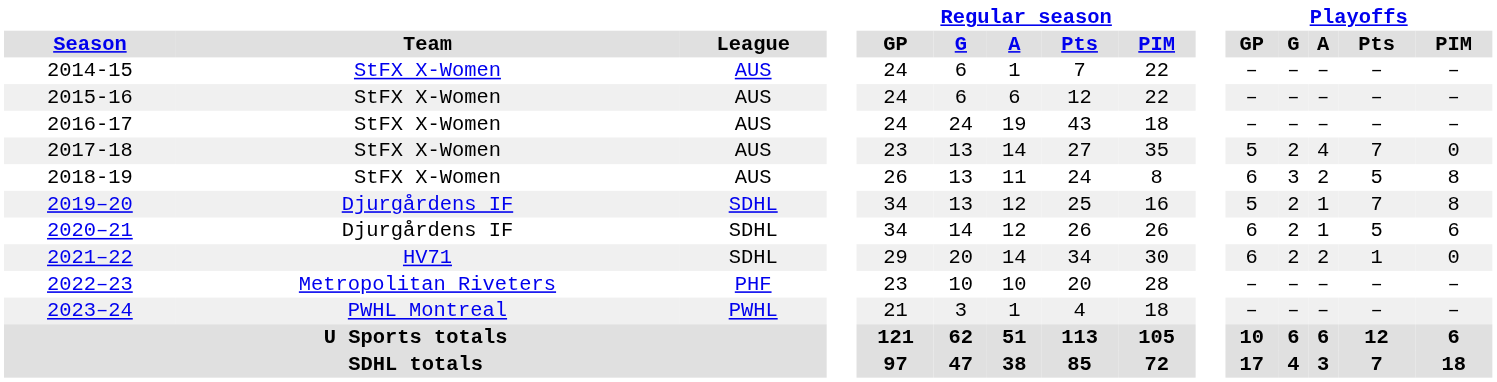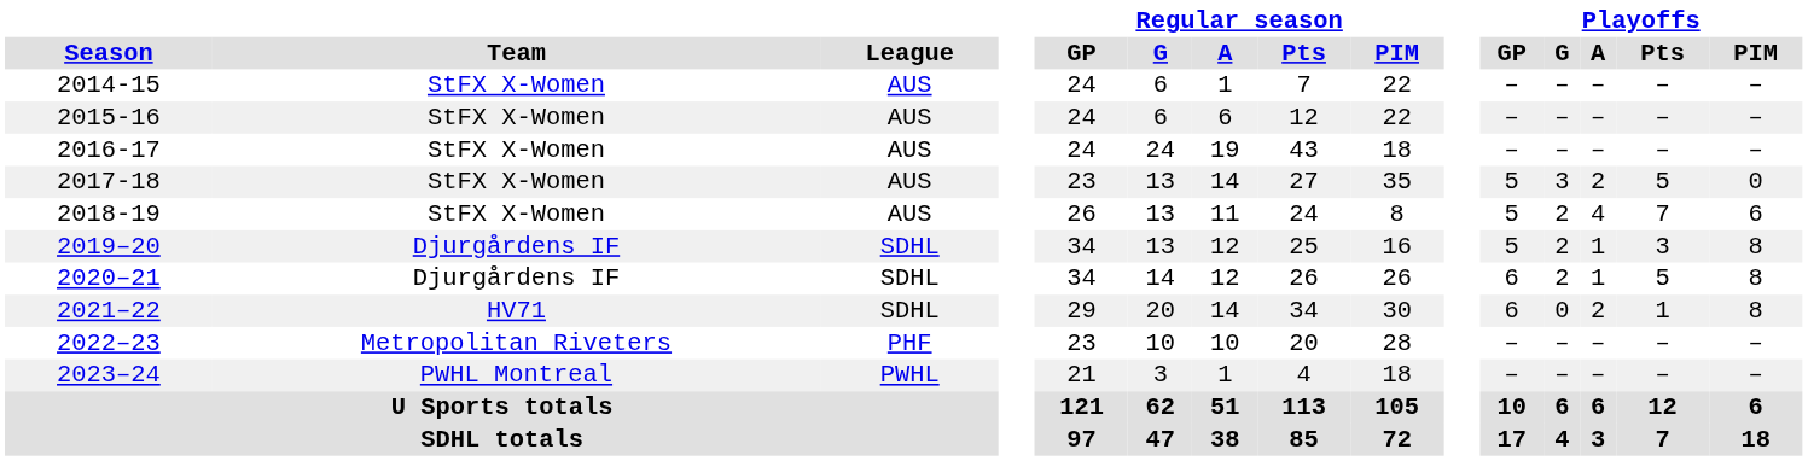 <table border="0" cellpadding="1" cellspacing="0" width="75%" style="text-align:center">
 <tr>
 <th colspan="3" bgcolor="#ffffff"> </th>
 <th rowspan="97" bgcolor="#ffffff"> </th>
 <th colspan="5"><a href='#'>Regular season</a></th>
 <th rowspan="97" bgcolor="#ffffff"> </th>
 <th colspan="5"><a href='#'>Playoffs</a></th>
 </tr>
 <tr bgcolor="#e0e0e0">
 <th><a href='#'>Season</a></th>
 <th>Team</th>
 <th>League</th>
 <th>GP</th>
 <th><a href='#'>G</a></th>
 <th><a href='#'>A</a></th>
 <th><a href='#'>Pts</a></th>
 <th><a href='#'>PIM</a></th>
 <th>GP</th>
 <th>G</th>
 <th>A</th>
 <th>Pts</th>
 <th>PIM</th>
 </tr>
 <tr>
 <td>2014-15</td>
 <td><a href='#'>StFX X-Women</a></td>
 <td><a href='#'>AUS</a></td>
 <td>24</td>
 <td>6</td>
 <td>1</td>
 <td>7</td>
 <td>22</td>
 <td>–</td>
 <td>–</td>
 <td>–</td>
 <td>–</td>
 <td>–</td>
 </tr>
 <tr bgcolor="#f0f0f0">
 <td>2015-16</td>
 <td>StFX X-Women</td>
 <td>AUS</td>
 <td>24</td>
 <td>6</td>
 <td>6</td>
 <td>12</td>
 <td>22</td>
 <td>–</td>
 <td>–</td>
 <td>–</td>
 <td>–</td>
 <td>–</td>
 </tr>
 <tr>
 <td>2016-17</td>
 <td>StFX X-Women</td>
 <td>AUS</td>
 <td>24</td>
 <td>24</td>
 <td>19</td>
 <td>43</td>
 <td>18</td>
 <td>–</td>
 <td>–</td>
 <td>–</td>
 <td>–</td>
 <td>–</td>
 </tr>
 <tr bgcolor="#f0f0f0">
 <td>2017-18</td>
 <td>StFX X-Women</td>
 <td>AUS</td>
 <td>23</td>
 <td>13</td>
 <td>14</td>
 <td>27</td>
 <td>35</td>
 <td>5</td>
+<td>3</td>
 <td>2</td>
-<td>4</td>
-<td>7</td>
+<td>5</td>
 <td>0</td>
 </tr>
 <tr>
 <td>2018-19</td>
 <td>StFX X-Women</td>
 <td>AUS</td>
 <td>26</td>
 <td>13</td>
 <td>11</td>
 <td>24</td>
 <td>8</td>
+<td>5</td>
+<td>2</td>
+<td>4</td>
+<td>7</td>
 <td>6</td>
-<td>3</td>
-<td>2</td>
-<td>5</td>
-<td>8</td>
 </tr>
 <tr bgcolor="#f0f0f0">
 <td><a href='#'>2019–20</a></td>
 <td><a href='#'>Djurgårdens IF</a></td>
 <td><a href='#'>SDHL</a></td>
 <td>34</td>
 <td>13</td>
 <td>12</td>
 <td>25</td>
 <td>16</td>
 <td>5</td>
 <td>2</td>
 <td>1</td>
-<td>7</td>
+<td>3</td>
 <td>8</td>
 </tr>
 <tr>
 <td><a href='#'>2020–21</a></td>
 <td>Djurgårdens IF</td>
 <td>SDHL</td>
 <td>34</td>
 <td>14</td>
 <td>12</td>
 <td>26</td>
 <td>26</td>
 <td>6</td>
 <td>2</td>
 <td>1</td>
 <td>5</td>
-<td>6</td>
+<td>8</td>
 </tr>
 <tr bgcolor="#f0f0f0">
 <td><a href='#'>2021–22</a></td>
 <td><a href='#'>HV71</a></td>
 <td>SDHL</td>
 <td>29</td>
 <td>20</td>
 <td>14</td>
 <td>34</td>
 <td>30</td>
 <td>6</td>
-<td>2</td>
+<td>0</td>
 <td>2</td>
 <td>1</td>
-<td>0</td>
+<td>8</td>
 </tr>
 <tr>
 <td><a href='#'>2022–23</a></td>
 <td><a href='#'>Metropolitan Riveters</a></td>
 <td><a href='#'>PHF</a></td>
 <td>23</td>
 <td>10</td>
 <td>10</td>
 <td>20</td>
 <td>28</td>
 <td>–</td>
 <td>–</td>
 <td>–</td>
 <td>–</td>
 <td>–</td>
 </tr>
 <tr bgcolor="#f0f0f0">
 <td><a href='#'>2023–24</a></td>
 <td><a href='#'>PWHL Montreal</a></td>
 <td><a href='#'>PWHL</a></td>
 <td>21</td>
 <td>3</td>
 <td>1</td>
 <td>4</td>
 <td>18</td>
 <td>–</td>
 <td>–</td>
 <td>–</td>
 <td>–</td>
 <td>–</td>
 </tr>
 <tr bgcolor="#e0e0e0">
 <th colspan="3">U Sports totals</th>
 <th>121</th>
 <th>62</th>
 <th>51</th>
 <th>113</th>
 <th>105</th>
 <th>10</th>
 <th>6</th>
 <th>6</th>
 <th>12</th>
 <th>6</th>
 </tr>
 <tr bgcolor="#e0e0e0">
 <th colspan="3">SDHL totals</th>
 <th>97</th>
 <th>47</th>
 <th>38</th>
 <th>85</th>
 <th>72</th>
 <th>17</th>
 <th>4</th>
 <th>3</th>
 <th>7</th>
 <th>18</th>
 </tr>
 </table>
